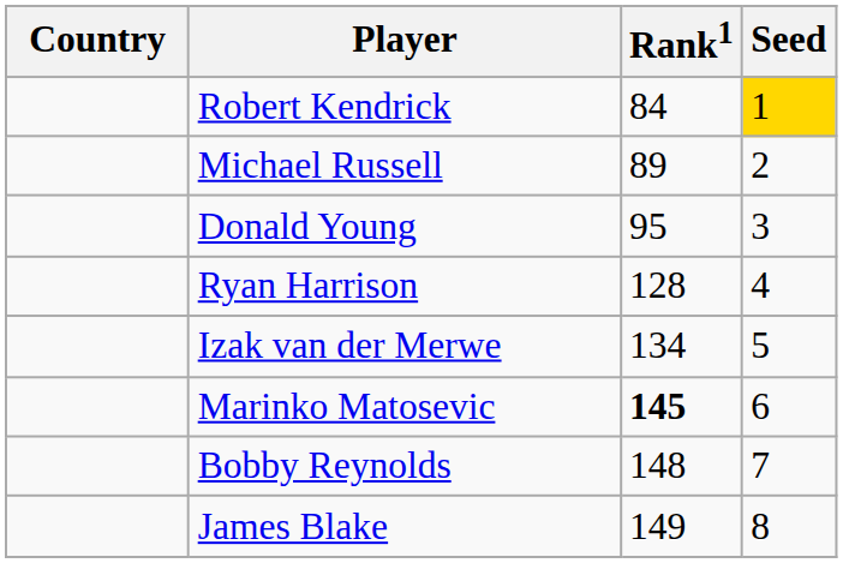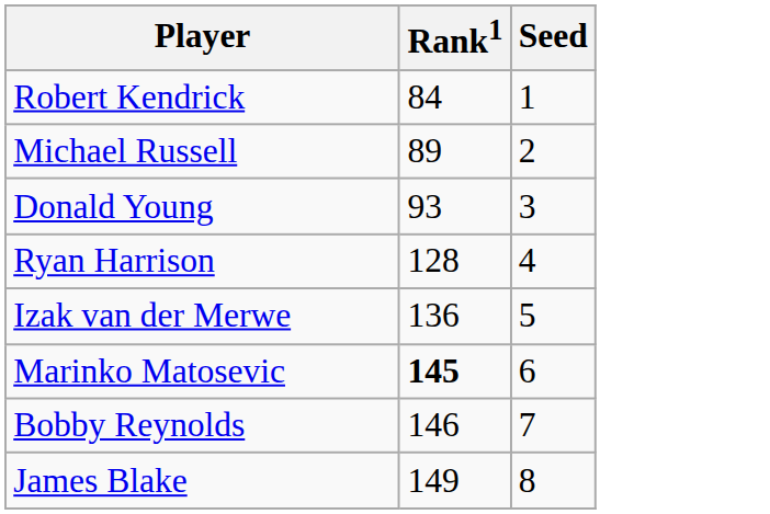 <table class="sortable wikitable">
 <tr>
-<th width="70">Country</th>
 <th width="175">Player</th>
 <th>Rank<sup>1</sup></th>
 <th>Seed</th>
 </tr>
 <tr>
-<td></td>
 <td><a href='#'>Robert Kendrick</a></td>
 <td>84</td>
-<td style="background: gold;">1</td>
+<td>1</td>
 </tr>
 <tr>
-<td></td>
 <td><a href='#'>Michael Russell</a></td>
 <td>89</td>
 <td>2</td>
 </tr>
 <tr>
-<td></td>
 <td><a href='#'>Donald Young</a></td>
-<td>95</td>
+<td>93</td>
 <td>3</td>
 </tr>
 <tr>
-<td></td>
 <td><a href='#'>Ryan Harrison</a></td>
 <td>128</td>
 <td>4</td>
 </tr>
 <tr>
-<td></td>
 <td><a href='#'>Izak van der Merwe</a></td>
-<td>134</td>
+<td>136</td>
 <td>5</td>
 </tr>
 <tr>
-<td></td>
 <td><a href='#'>Marinko Matosevic</a></td>
 <td><strong>145</strong></td>
 <td>6</td>
 </tr>
 <tr>
-<td></td>
 <td><a href='#'>Bobby Reynolds</a></td>
-<td>148</td>
+<td>146</td>
 <td>7</td>
 </tr>
 <tr>
-<td></td>
 <td><a href='#'>James Blake</a></td>
 <td>149</td>
 <td>8</td>
 </tr>
 </table>
